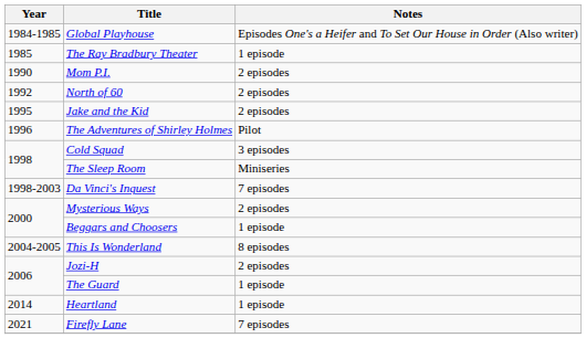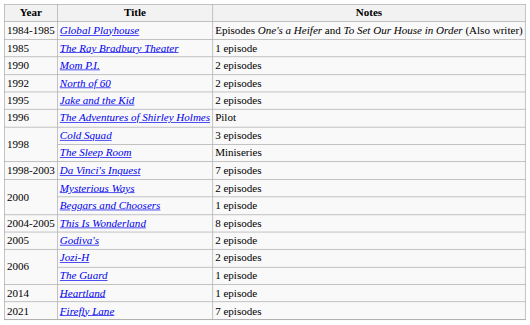 <table class="wikitable">
 <tr>
 <th>Year</th>
 <th>Title</th>
 <th>Notes</th>
 </tr>
 <tr>
 <td>1984-1985</td>
 <td><em><a href='#'>Global Playhouse</a></em></td>
 <td>Episodes <em>One's a Heifer</em> and <em>To Set Our House in Order</em> (Also writer)</td>
 </tr>
 <tr>
 <td>1985</td>
 <td><em><a href='#'>The Ray Bradbury Theater</a></em></td>
 <td>1 episode</td>
 </tr>
 <tr>
 <td>1990</td>
 <td><em><a href='#'>Mom P.I.</a></em></td>
 <td>2 episodes</td>
 </tr>
 <tr>
 <td>1992</td>
 <td><em><a href='#'>North of 60</a></em></td>
 <td>2 episodes</td>
 </tr>
 <tr>
 <td>1995</td>
 <td><em><a href='#'>Jake and the Kid</a></em></td>
 <td>2 episodes</td>
 </tr>
 <tr>
 <td>1996</td>
 <td><em><a href='#'>The Adventures of Shirley Holmes</a></em></td>
 <td>Pilot</td>
 </tr>
 <tr>
 <td rowspan=2>1998</td>
 <td><em><a href='#'>Cold Squad</a></em></td>
 <td>3 episodes</td>
 </tr>
 <tr>
 <td><em><a href='#'>The Sleep Room</a></em></td>
 <td>Miniseries</td>
 </tr>
 <tr>
 <td>1998-2003</td>
 <td><em><a href='#'>Da Vinci's Inquest</a></em></td>
 <td>7 episodes</td>
 </tr>
 <tr>
 <td rowspan=2>2000</td>
 <td><em><a href='#'>Mysterious Ways</a></em></td>
 <td>2 episodes</td>
 </tr>
 <tr>
 <td><em><a href='#'>Beggars and Choosers</a></em></td>
 <td>1 episode</td>
 </tr>
 <tr>
 <td>2004-2005</td>
 <td><em><a href='#'>This Is Wonderland</a></em></td>
 <td>8 episodes</td>
 </tr>
 <tr>
+<td>2005</td>
+<td><em><a href='#'>Godiva's</a></em></td>
+<td>2 episode</td>
+</tr>
+<tr>
 <td rowspan=2>2006</td>
 <td><em><a href='#'>Jozi-H</a></em></td>
 <td>2 episodes</td>
 </tr>
 <tr>
 <td><em><a href='#'>The Guard</a></em></td>
 <td>1 episode</td>
 </tr>
 <tr>
 <td>2014</td>
 <td><em><a href='#'>Heartland</a></em></td>
 <td>1 episode</td>
 </tr>
 <tr>
 <td>2021</td>
 <td><em><a href='#'>Firefly Lane</a></em></td>
 <td>7 episodes</td>
 </tr>
 <tr>
 </tr>
 </table>
